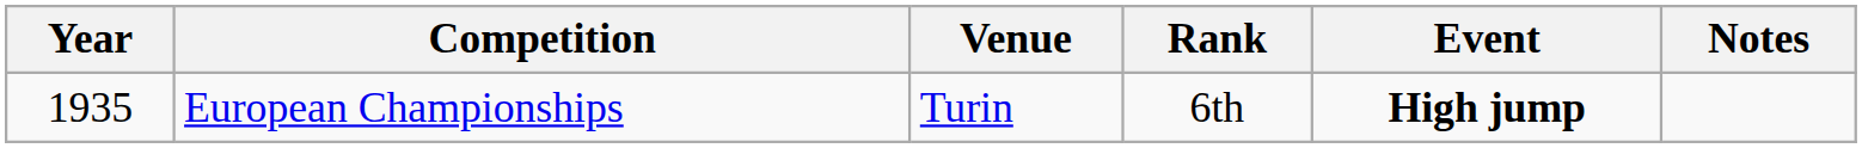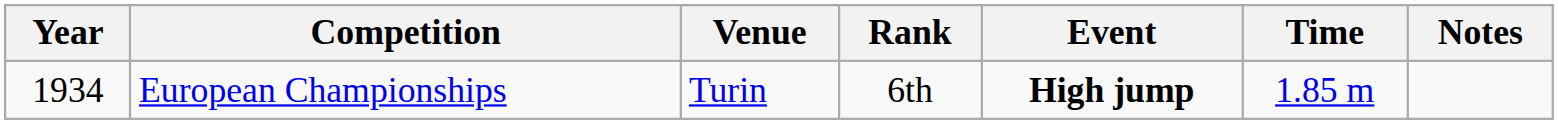 <table class="wikitable" width=55% style="font-size:100%; text-align:center;">
 <tr>
 <th>Year</th>
 <th>Competition</th>
 <th>Venue</th>
 <th>Rank</th>
 <th>Event</th>
+<th>Time</th>
 <th>Notes</th>
 </tr>
 <tr>
-<td rowspan=1>1935</td>
+<td rowspan=1>1934</td>
 <td rowspan=1 align=left><a href='#'>European Championships</a></td>
 <td rowspan=1 align=left> <a href='#'>Turin</a></td>
 <td>6th</td>
 <td><strong>High jump</strong></td>
+<td><a href='#'>1.85 m</a></td>
 <td></td>
 </tr>
 </table>
